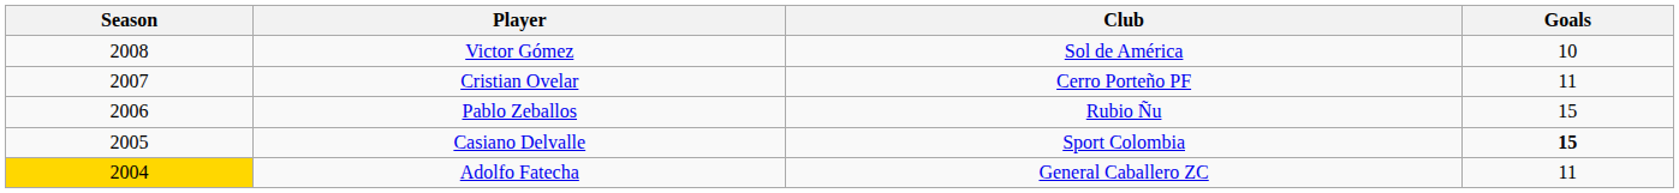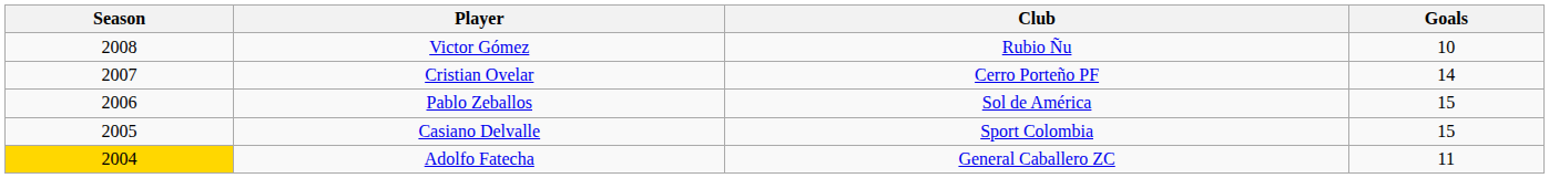 <table class="wikitable sortable"  style="text-align:center; width:70%;">
 <tr>
 <th>Season</th>
 <th>Player</th>
 <th>Club</th>
 <th>Goals</th>
 </tr>
 <tr>
 <td>2008</td>
 <td> <a href='#'>Victor Gómez</a></td>
-<td><a href='#'>Sol de América</a></td>
+<td><a href='#'>Rubio Ñu</a></td>
 <td>10</td>
 </tr>
 <tr>
 <td>2007</td>
 <td> <a href='#'>Cristian Ovelar</a></td>
 <td><a href='#'>Cerro Porteño PF</a></td>
-<td>11</td>
+<td>14</td>
 </tr>
 <tr>
 <td>2006</td>
 <td> <a href='#'>Pablo Zeballos</a></td>
-<td><a href='#'>Rubio Ñu</a></td>
+<td><a href='#'>Sol de América</a></td>
 <td>15</td>
 </tr>
 <tr>
 <td>2005</td>
 <td> <a href='#'>Casiano Delvalle</a></td>
 <td><a href='#'>Sport Colombia</a></td>
-<td><strong>15</strong></td>
+<td>15</td>
 </tr>
 <tr>
 <td style="background: gold;">2004</td>
 <td> <a href='#'>Adolfo Fatecha</a></td>
 <td><a href='#'>General Caballero ZC</a></td>
 <td>11</td>
 </tr>
 <tr>
 </tr>
 </table>
